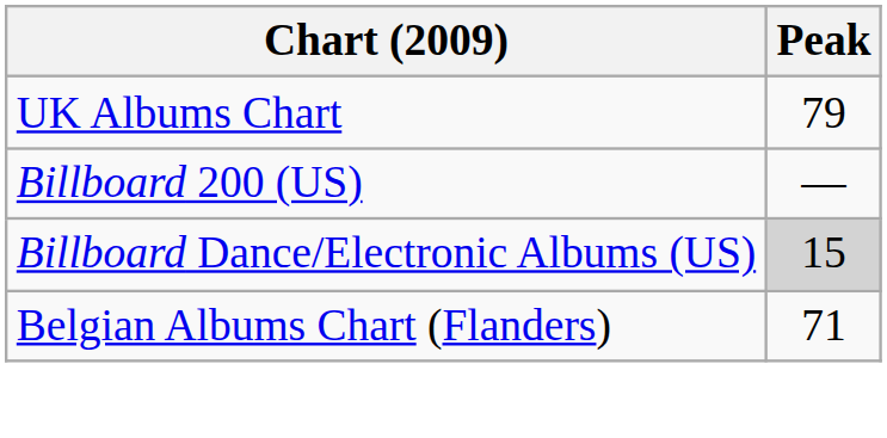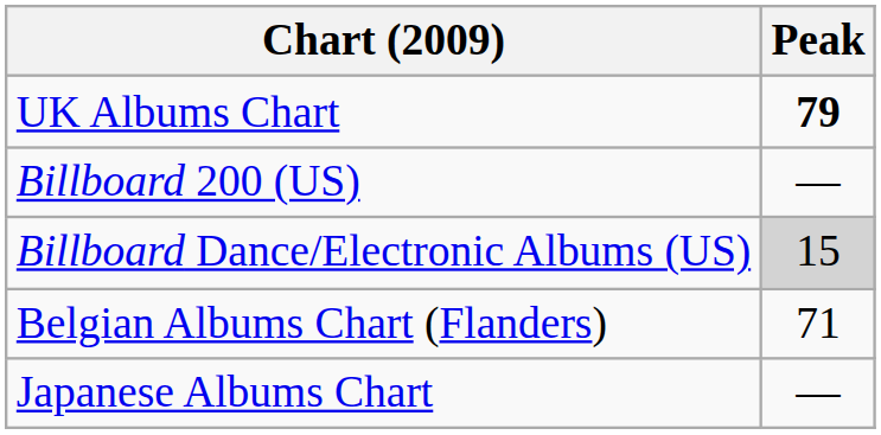 <table class="wikitable sortable">
 <tr>
 <th>Chart (2009)</th>
 <th>Peak</th>
 </tr>
 <tr>
 <td><a href='#'>UK Albums Chart</a></td>
-<td align="center">79</td>
+<td align="center"><strong>79</strong></td>
 </tr>
 <tr>
 <td><a href='#'><em>Billboard</em> 200 (US)</a></td>
 <td align="center">—</td>
 </tr>
 <tr>
 <td><a href='#'><em>Billboard</em> Dance/Electronic Albums (US)</a></td>
 <td align="center" style="background: lightgrey;">15</td>
 </tr>
 <tr>
 <td><a href='#'>Belgian Albums Chart</a> (<a href='#'>Flanders</a>)</td>
 <td align="center">71</td>
 </tr>
+<tr>
+<td><a href='#'>Japanese Albums Chart</a></td>
+<td align="center">—</td>
+</tr>
 </table>
